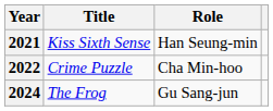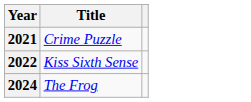 <table class="wikitable plainrowheaders">
 <tr>
 <th scope="col">Year</th>
 <th scope="col">Title</th>
-<th scope="col">Role</th>
 <th scope="col" class="unsortable"></th>
 </tr>
 <tr>
 <th scope="row">2021</th>
-<td><em><a href='#'>Kiss Sixth Sense</a></em></td>
-<td>Han Seung-min</td>
+<td><em><a href='#'>Crime Puzzle</a></em></td>
 <td></td>
 </tr>
 <tr>
 <th scope="row">2022</th>
-<td><em><a href='#'>Crime Puzzle</a></em></td>
-<td>Cha Min-hoo</td>
+<td><em><a href='#'>Kiss Sixth Sense</a></em></td>
 <td></td>
 </tr>
 <tr>
 <th scope="row">2024</th>
 <td><em><a href='#'>The Frog</a></em></td>
-<td>Gu Sang-jun</td>
 <td></td>
 </tr>
 </table>
